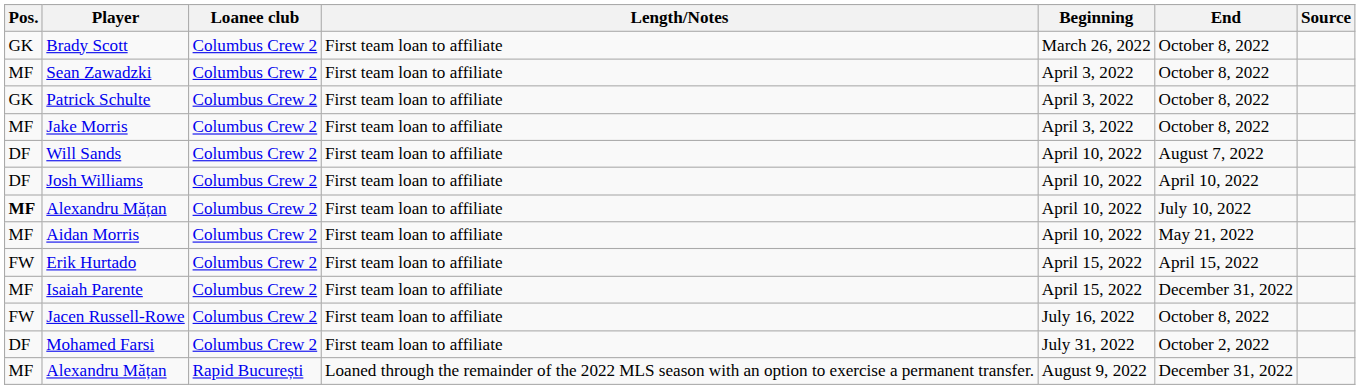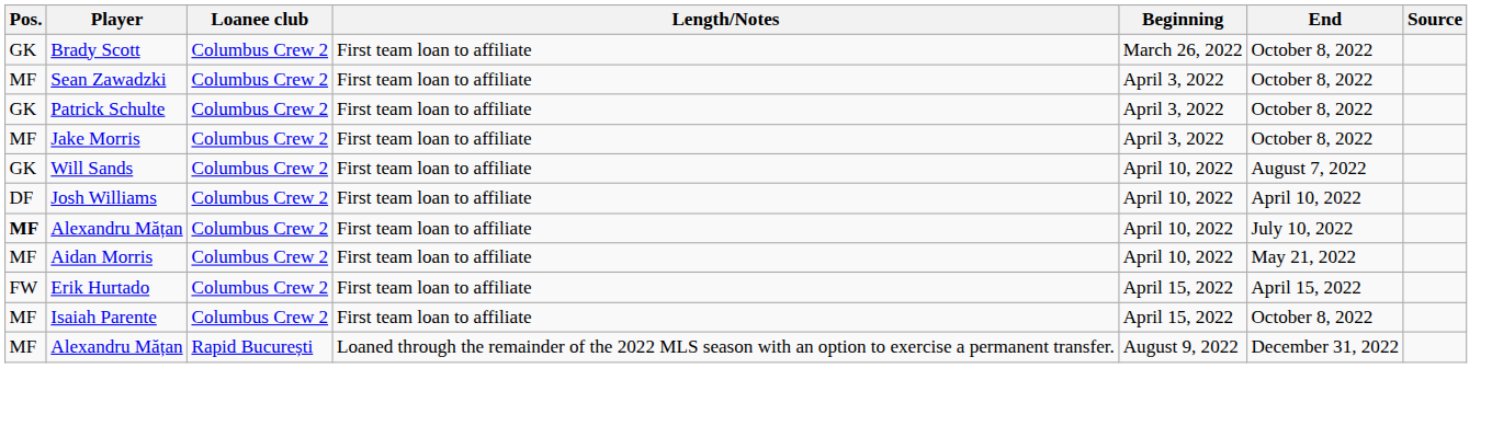 <table class="wikitable sortable" style="text-align: left">
 <tr>
 <th><strong>Pos.</strong></th>
 <th><strong>Player</strong></th>
 <th><strong>Loanee club</strong></th>
 <th><strong>Length/Notes</strong></th>
 <th><strong>Beginning</strong></th>
 <th><strong>End</strong></th>
 <th><strong>Source</strong></th>
 </tr>
 <tr>
 <td>GK</td>
 <td> <a href='#'>Brady Scott</a></td>
 <td> <a href='#'>Columbus Crew 2</a></td>
 <td>First team loan to affiliate</td>
 <td>March 26, 2022</td>
 <td>October 8, 2022</td>
 <td align=center></td>
 </tr>
 <tr>
 <td>MF</td>
 <td> <a href='#'>Sean Zawadzki</a></td>
 <td> <a href='#'>Columbus Crew 2</a></td>
 <td>First team loan to affiliate</td>
 <td>April 3, 2022</td>
 <td>October 8, 2022</td>
 <td align=center></td>
 </tr>
 <tr>
 <td>GK</td>
 <td> <a href='#'>Patrick Schulte</a></td>
 <td> <a href='#'>Columbus Crew 2</a></td>
 <td>First team loan to affiliate</td>
 <td>April 3, 2022</td>
 <td>October 8, 2022</td>
 <td align=center></td>
 </tr>
 <tr>
 <td>MF</td>
 <td> <a href='#'>Jake Morris</a></td>
 <td> <a href='#'>Columbus Crew 2</a></td>
 <td>First team loan to affiliate</td>
 <td>April 3, 2022</td>
 <td>October 8, 2022</td>
 <td align=center></td>
 </tr>
 <tr>
-<td>DF</td>
+<td>GK</td>
 <td> <a href='#'>Will Sands</a></td>
 <td> <a href='#'>Columbus Crew 2</a></td>
 <td>First team loan to affiliate</td>
 <td>April 10, 2022</td>
 <td>August 7, 2022</td>
 <td align=center></td>
 </tr>
 <tr>
 <td>DF</td>
 <td> <a href='#'>Josh Williams</a></td>
 <td> <a href='#'>Columbus Crew 2</a></td>
 <td>First team loan to affiliate</td>
 <td>April 10, 2022</td>
 <td>April 10, 2022</td>
 <td align=center></td>
 </tr>
 <tr>
 <td><strong>MF</strong></td>
 <td> <a href='#'>Alexandru Mățan</a></td>
 <td> <a href='#'>Columbus Crew 2</a></td>
 <td>First team loan to affiliate</td>
 <td>April 10, 2022</td>
 <td>July 10, 2022</td>
 <td align=center></td>
 </tr>
 <tr>
 <td>MF</td>
 <td> <a href='#'>Aidan Morris</a></td>
 <td> <a href='#'>Columbus Crew 2</a></td>
 <td>First team loan to affiliate</td>
 <td>April 10, 2022</td>
 <td>May 21, 2022</td>
 <td align=center></td>
 </tr>
 <tr>
 <td>FW</td>
 <td> <a href='#'>Erik Hurtado</a></td>
 <td> <a href='#'>Columbus Crew 2</a></td>
 <td>First team loan to affiliate</td>
 <td>April 15, 2022</td>
 <td>April 15, 2022</td>
 <td align=center></td>
 </tr>
 <tr>
 <td>MF</td>
 <td> <a href='#'>Isaiah Parente</a></td>
 <td> <a href='#'>Columbus Crew 2</a></td>
 <td>First team loan to affiliate</td>
 <td>April 15, 2022</td>
-<td>December 31, 2022</td>
-<td align=center></td>
-</tr>
-<tr>
-<td>FW</td>
-<td> <a href='#'>Jacen Russell-Rowe</a></td>
-<td> <a href='#'>Columbus Crew 2</a></td>
-<td>First team loan to affiliate</td>
-<td>July 16, 2022</td>
 <td>October 8, 2022</td>
-<td align=center></td>
-</tr>
-<tr>
-<td>DF</td>
-<td> <a href='#'>Mohamed Farsi</a></td>
-<td> <a href='#'>Columbus Crew 2</a></td>
-<td>First team loan to affiliate</td>
-<td>July 31, 2022</td>
-<td>October 2, 2022</td>
 <td align=center></td>
 </tr>
 <tr>
 <td>MF</td>
 <td> <a href='#'>Alexandru Mățan</a></td>
 <td> <a href='#'>Rapid București</a></td>
 <td>Loaned through the remainder of the 2022 MLS season with an option to exercise a permanent transfer.</td>
 <td>August 9, 2022</td>
 <td>December 31, 2022</td>
 <td align=center></td>
 </tr>
 </table>
